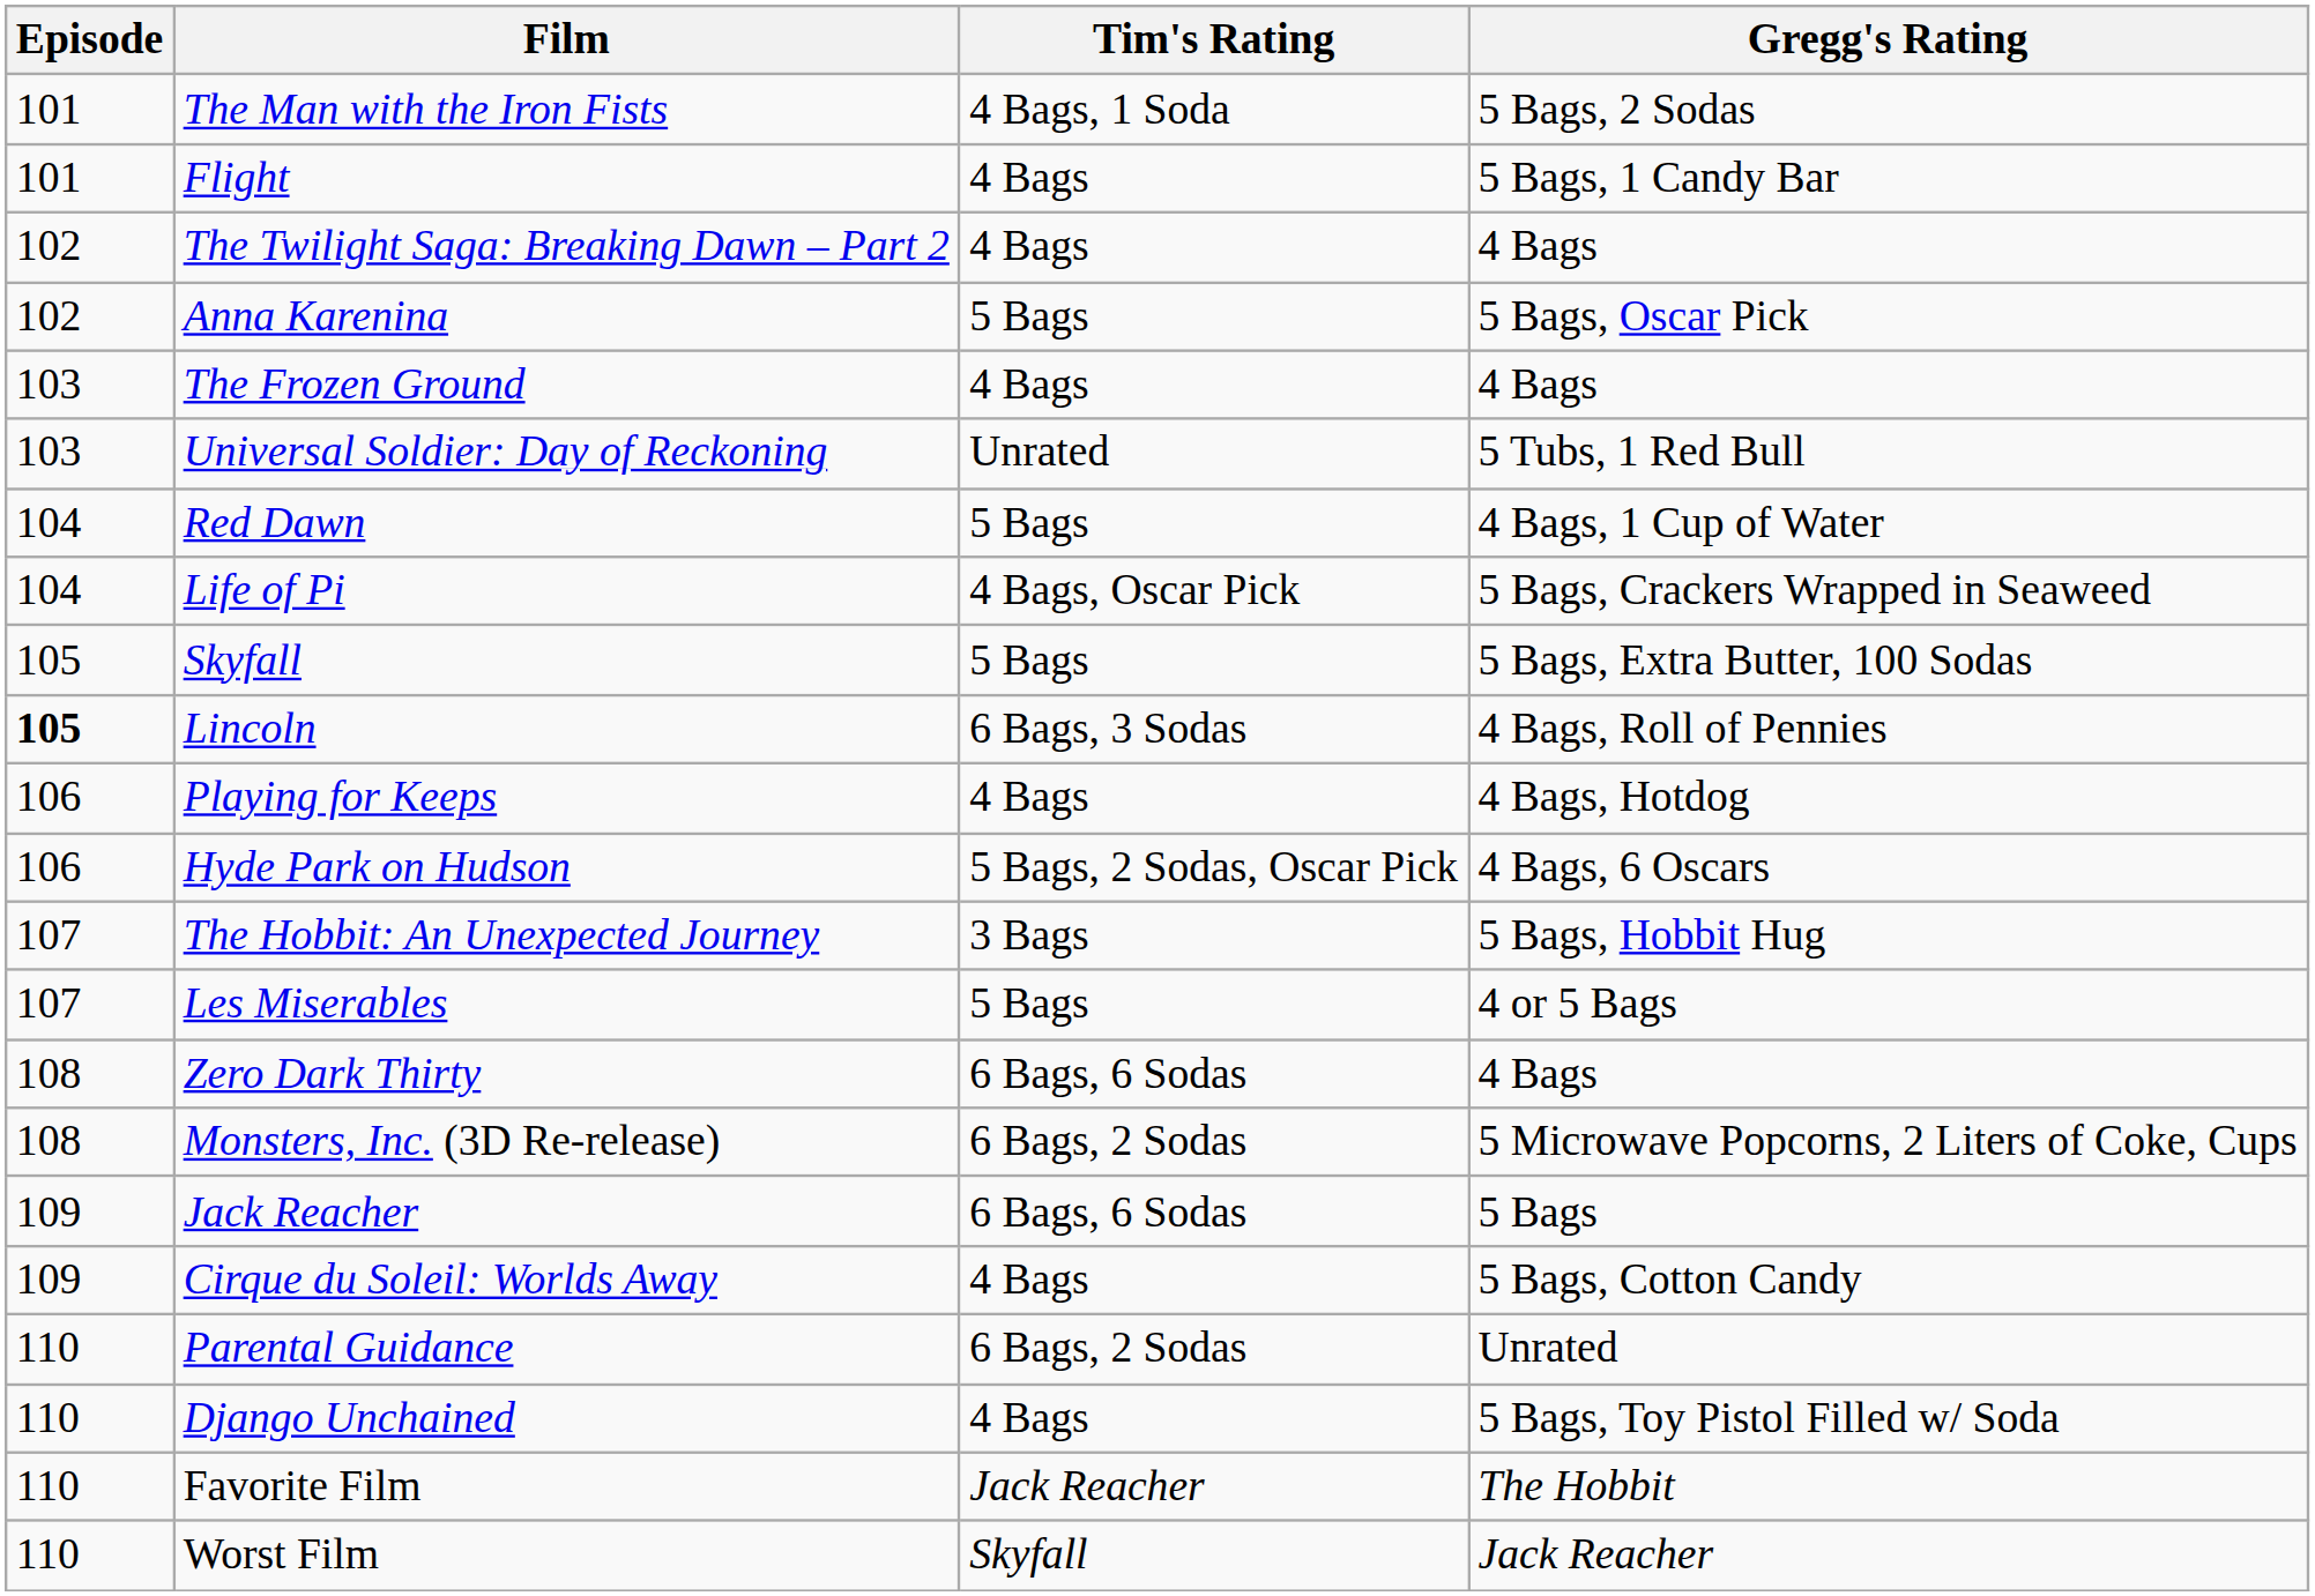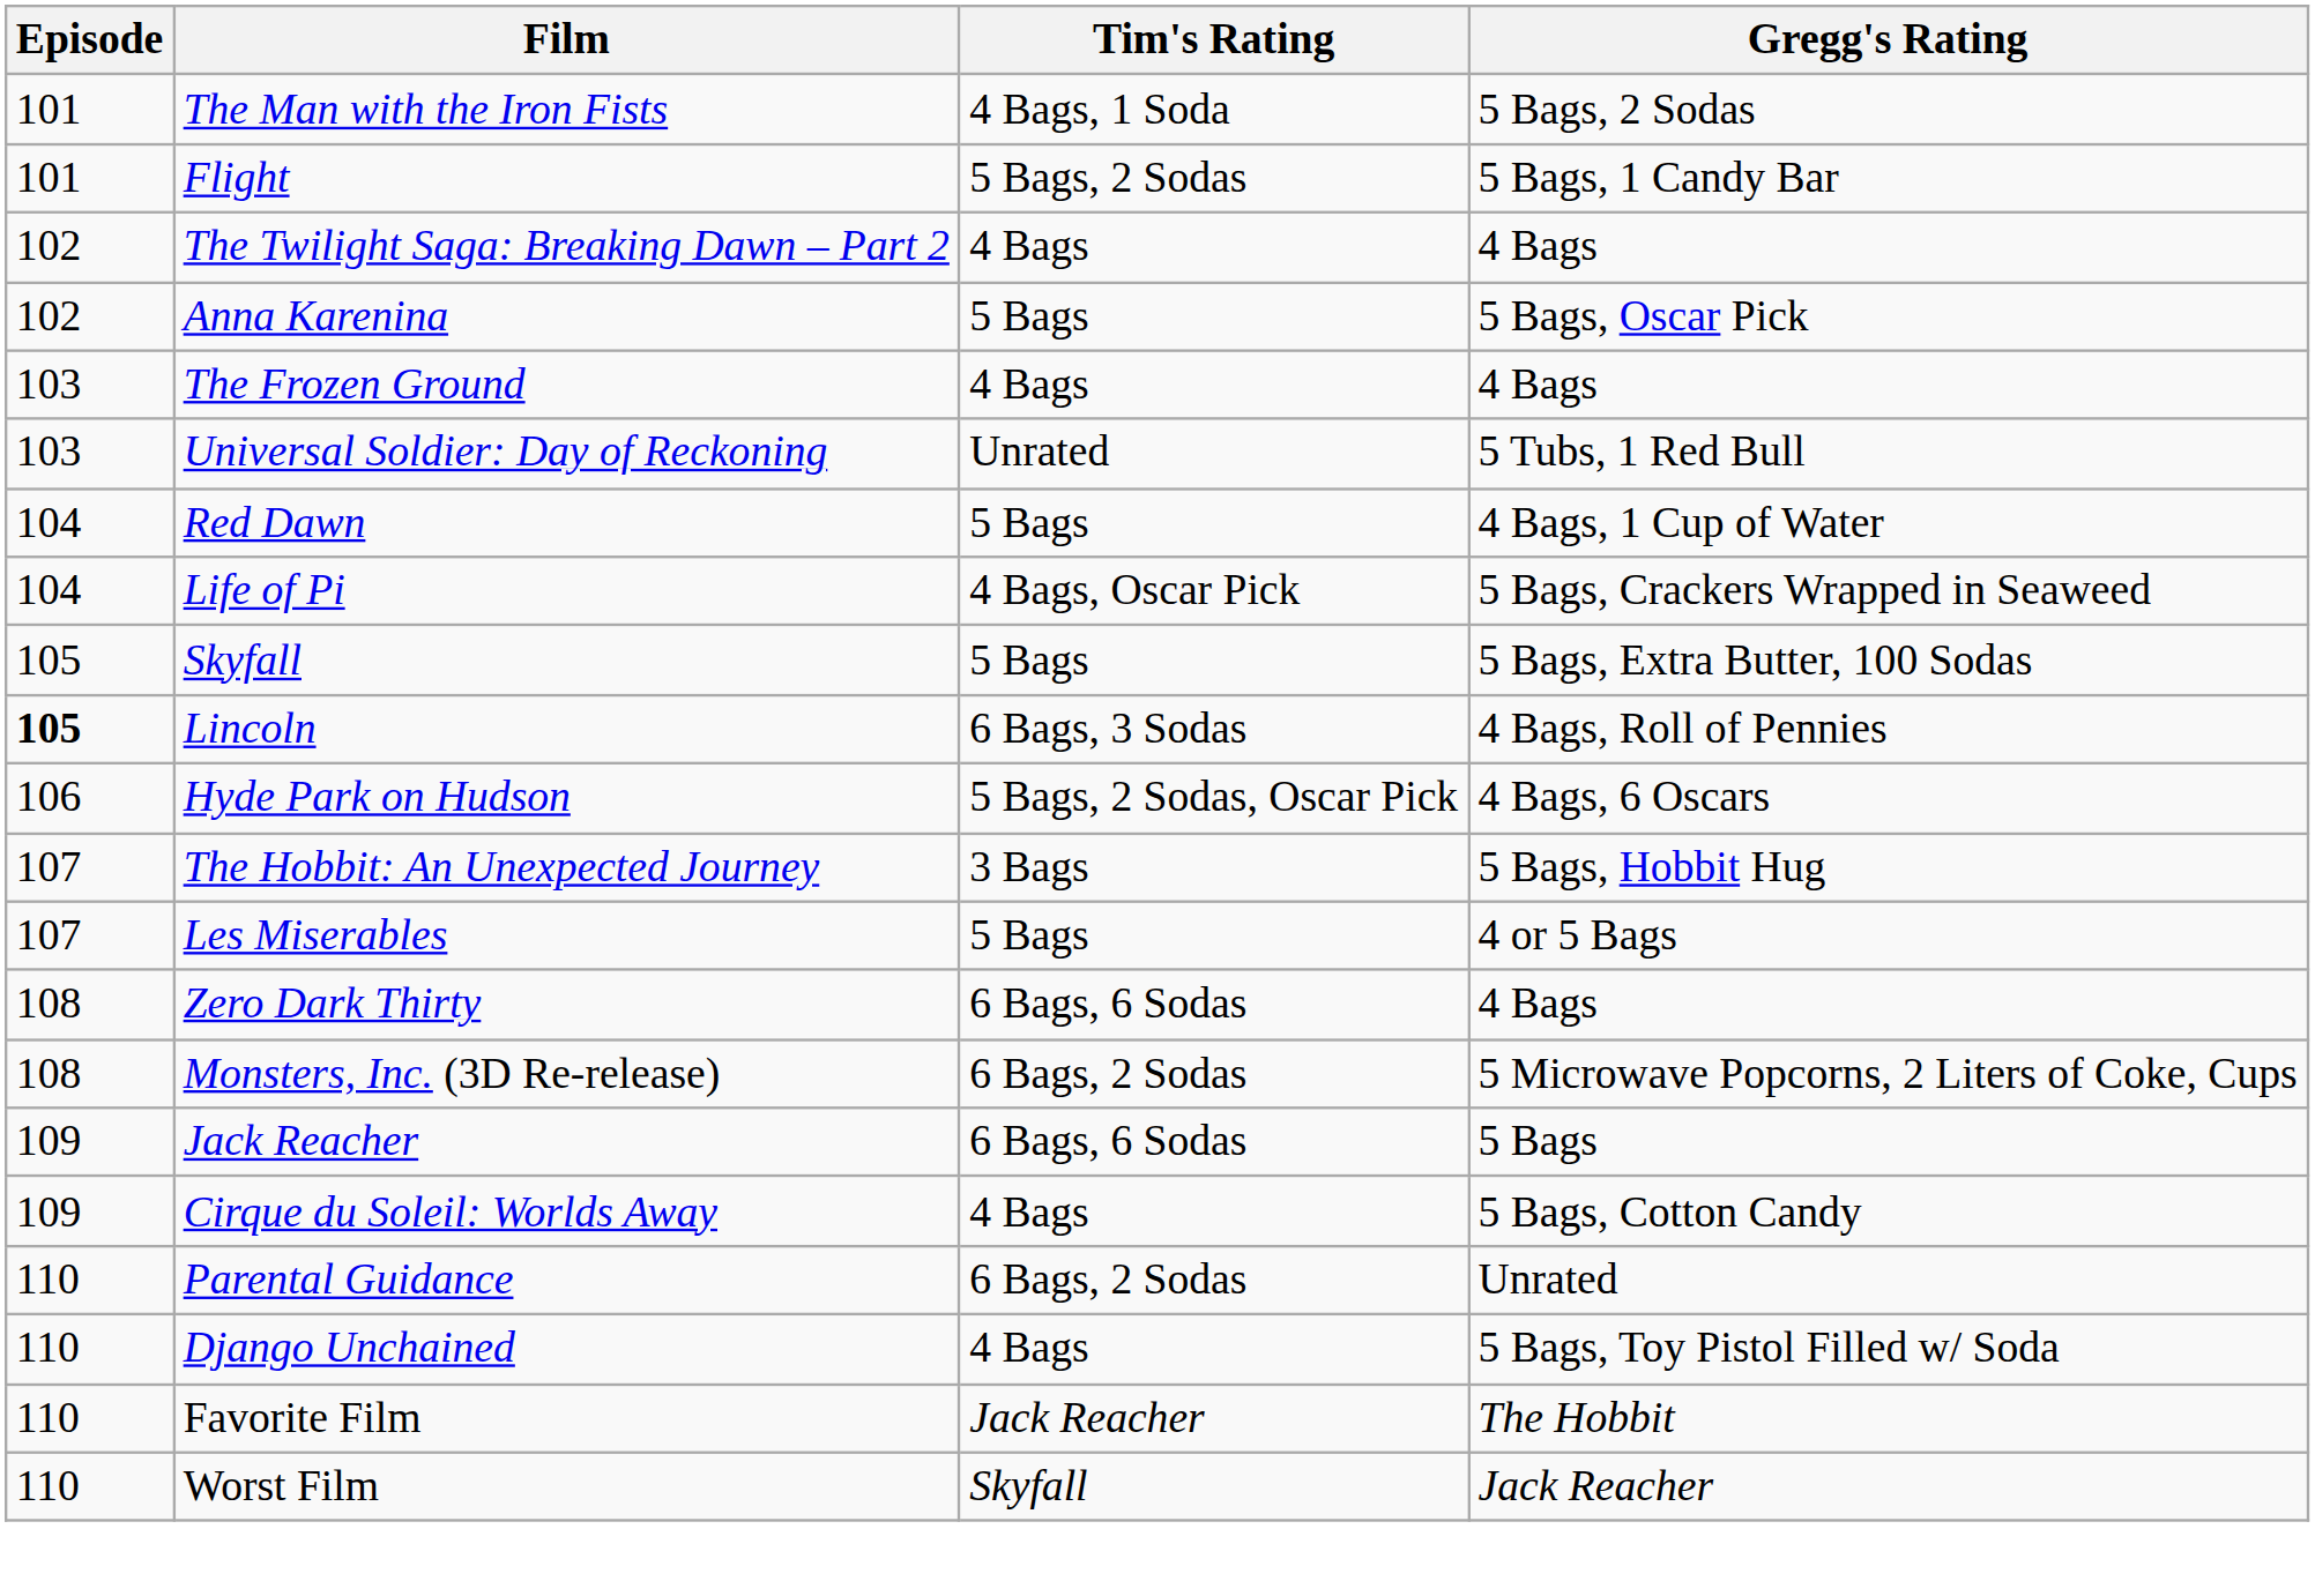 <table class="wikitable">
 <tr>
 <th>Episode</th>
 <th>Film</th>
 <th>Tim's Rating</th>
 <th>Gregg's Rating</th>
 </tr>
 <tr>
 <td>101</td>
 <td><em><a href='#'>The Man with the Iron Fists</a></em></td>
 <td>4 Bags, 1 Soda</td>
 <td>5 Bags, 2 Sodas</td>
 </tr>
 <tr>
 <td>101</td>
 <td><em><a href='#'>Flight</a></em></td>
-<td>4 Bags</td>
+<td>5 Bags, 2 Sodas</td>
 <td>5 Bags, 1 Candy Bar</td>
 </tr>
 <tr>
 <td>102</td>
 <td><em><a href='#'>The Twilight Saga: Breaking Dawn – Part 2</a></em></td>
 <td>4 Bags</td>
 <td>4 Bags</td>
 </tr>
 <tr>
 <td>102</td>
 <td><em><a href='#'>Anna Karenina</a></em></td>
 <td>5 Bags</td>
 <td>5 Bags, <a href='#'>Oscar</a> Pick</td>
 </tr>
 <tr>
 <td>103</td>
 <td><em><a href='#'>The Frozen Ground</a></em></td>
 <td>4 Bags</td>
 <td>4 Bags</td>
 </tr>
 <tr>
 <td>103</td>
 <td><em><a href='#'>Universal Soldier: Day of Reckoning</a></em></td>
 <td>Unrated</td>
 <td>5 Tubs, 1 Red Bull</td>
 </tr>
 <tr>
 <td>104</td>
 <td><em><a href='#'>Red Dawn</a></em></td>
 <td>5 Bags</td>
 <td>4 Bags, 1 Cup of Water</td>
 </tr>
 <tr>
 <td>104</td>
 <td><em><a href='#'>Life of Pi</a></em></td>
 <td>4 Bags, Oscar Pick</td>
 <td>5 Bags, Crackers Wrapped in Seaweed</td>
 </tr>
 <tr>
 <td>105</td>
 <td><em><a href='#'>Skyfall</a></em></td>
 <td>5 Bags</td>
 <td>5 Bags, Extra Butter, 100 Sodas</td>
 </tr>
 <tr>
 <td><strong>105</strong></td>
 <td><em><a href='#'>Lincoln</a></em></td>
 <td>6 Bags, 3 Sodas</td>
 <td>4 Bags, Roll of Pennies</td>
-</tr>
-<tr>
-<td>106</td>
-<td><em><a href='#'>Playing for Keeps</a></em></td>
-<td>4 Bags</td>
-<td>4 Bags, Hotdog</td>
 </tr>
 <tr>
 <td>106</td>
 <td><em><a href='#'>Hyde Park on Hudson</a></em></td>
 <td>5 Bags, 2 Sodas, Oscar Pick</td>
 <td>4 Bags, 6 Oscars</td>
 </tr>
 <tr>
 <td>107</td>
 <td><em><a href='#'>The Hobbit: An Unexpected Journey</a></em></td>
 <td>3 Bags</td>
 <td>5 Bags, <a href='#'>Hobbit</a> Hug</td>
 </tr>
 <tr>
 <td>107</td>
 <td><em><a href='#'>Les Miserables</a></em></td>
 <td>5 Bags</td>
 <td>4 or 5 Bags</td>
 </tr>
 <tr>
 <td>108</td>
 <td><em><a href='#'>Zero Dark Thirty</a></em></td>
 <td>6 Bags, 6 Sodas</td>
 <td>4 Bags</td>
 </tr>
 <tr>
 <td>108</td>
 <td><em><a href='#'>Monsters, Inc.</a></em> (3D Re-release)</td>
 <td>6 Bags, 2 Sodas</td>
 <td>5 Microwave Popcorns, 2 Liters of Coke, Cups</td>
 </tr>
 <tr>
 <td>109</td>
 <td><em><a href='#'>Jack Reacher</a></em></td>
 <td>6 Bags, 6 Sodas</td>
 <td>5 Bags</td>
 </tr>
 <tr>
 <td>109</td>
 <td><em><a href='#'>Cirque du Soleil: Worlds Away</a></em></td>
 <td>4 Bags</td>
 <td>5 Bags, Cotton Candy</td>
 </tr>
 <tr>
 <td>110</td>
 <td><em><a href='#'>Parental Guidance</a></em></td>
 <td>6 Bags, 2 Sodas</td>
 <td>Unrated</td>
 </tr>
 <tr>
 <td>110</td>
 <td><em><a href='#'>Django Unchained</a></em></td>
 <td>4 Bags</td>
 <td>5 Bags, Toy Pistol Filled w/ Soda</td>
 </tr>
 <tr>
 <td>110</td>
 <td>Favorite Film</td>
 <td><em>Jack Reacher</em></td>
 <td><em>The Hobbit</em></td>
 </tr>
 <tr>
 <td>110</td>
 <td>Worst Film</td>
 <td><em>Skyfall</em></td>
 <td><em>Jack Reacher</em></td>
 </tr>
 </table>
